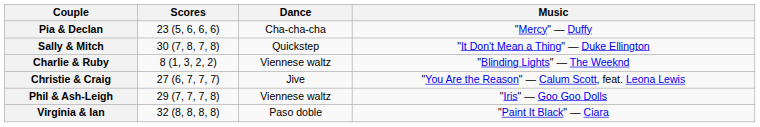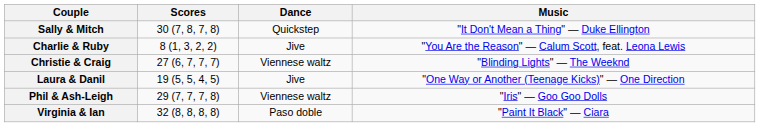 <table class="wikitable sortable" style="text-align:center; width: 90%">
 <tr>
 <th scope="col">Couple</th>
 <th scope="col">Scores</th>
 <th scope="col" class="unsortable">Dance</th>
 <th scope="col" class="unsortable">Music</th>
-</tr>
-<tr>
-<th scope="row">Pia & Declan</th>
-<td>23 (5, 6, 6, 6)</td>
-<td>Cha-cha-cha</td>
-<td>"<a href='#'>Mercy</a>" — <a href='#'>Duffy</a></td>
 </tr>
 <tr>
 <th scope="row">Sally & Mitch</th>
 <td>30 (7, 8, 7, 8)</td>
 <td>Quickstep</td>
 <td>"<a href='#'>It Don't Mean a Thing</a>" — <a href='#'>Duke Ellington</a></td>
 </tr>
 <tr>
 <th scope="row">Charlie & Ruby</th>
 <td>8 (1, 3, 2, 2)</td>
+<td>Jive</td>
+<td>"<a href='#'>You Are the Reason</a>" — <a href='#'>Calum Scott</a>, feat. <a href='#'>Leona Lewis</a></td>
+</tr>
+<tr>
+<th scope="row">Christie & Craig</th>
+<td>27 (6, 7, 7, 7)</td>
 <td>Viennese waltz</td>
 <td>"<a href='#'>Blinding Lights</a>" — <a href='#'>The Weeknd</a></td>
 </tr>
 <tr>
-<th scope="row">Christie & Craig</th>
-<td>27 (6, 7, 7, 7)</td>
+<th scope="row">Laura & Danil</th>
+<td>19 (5, 5, 4, 5)</td>
 <td>Jive</td>
-<td>"<a href='#'>You Are the Reason</a>" — <a href='#'>Calum Scott</a>, feat. <a href='#'>Leona Lewis</a></td>
+<td>"<a href='#'>One Way or Another (Teenage Kicks)</a>" — <a href='#'>One Direction</a></td>
 </tr>
 <tr>
 <th scope="row">Phil & Ash-Leigh</th>
 <td>29 (7, 7, 7, 8)</td>
 <td>Viennese waltz</td>
 <td>"<a href='#'>Iris</a>" — <a href='#'>Goo Goo Dolls</a></td>
 </tr>
 <tr>
 <th scope="row">Virginia & Ian</th>
 <td>32 (8, 8, 8, 8)</td>
 <td>Paso doble</td>
 <td>"<a href='#'>Paint It Black</a>" — <a href='#'>Ciara</a></td>
 </tr>
 </table>
